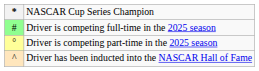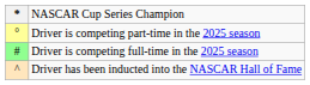 <table class="wikitable">
 <tr>
 <th scope="row" style="text-align:center;">*</th>
 <td>NASCAR Cup Series Champion</td>
 </tr>
 <tr>
+<td style="text-align:center; width:25px; background:#ff9;">°</td>
+<td>Driver is competing part-time in the <a href='#'>2025 season</a></td>
+</tr>
+<tr>
 <td style="text-align:center; width:25px; background:#90ff90;">#</td>
 <td>Driver is competing full-time in the <a href='#'>2025 season</a></td>
-</tr>
-<tr>
-<td style="text-align:center; width:25px; background:#ff9;">°</td>
-<td>Driver is competing part-time in the <a href='#'>2025 season</a></td>
 </tr>
 <tr>
 <td style="text-align:center; width:25px; background:#ffe6bd;">^</td>
 <td>Driver has been inducted into the <a href='#'>NASCAR Hall of Fame</a></td>
 </tr>
 </table>
